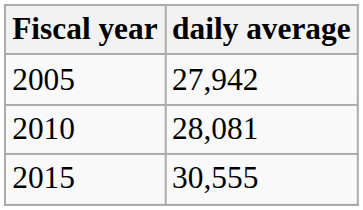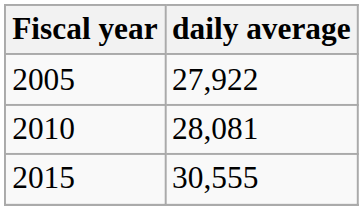 <table class="wikitable">
 <tr>
 <th>Fiscal year</th>
 <th>daily average</th>
 </tr>
 <tr>
 <td>2005</td>
-<td>27,942</td>
+<td>27,922</td>
 </tr>
 <tr>
 <td>2010</td>
 <td>28,081</td>
 </tr>
 <tr>
 <td>2015</td>
 <td>30,555</td>
 </tr>
 <tr>
 </tr>
 </table>
